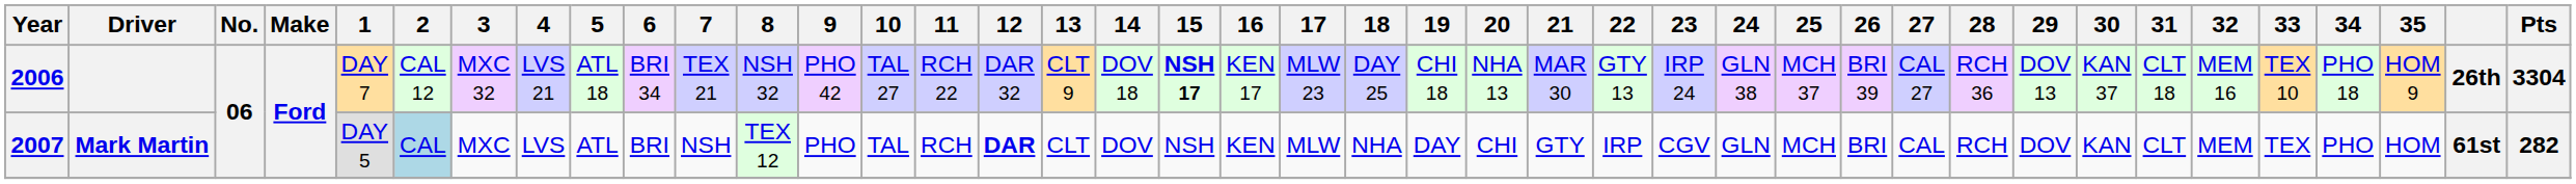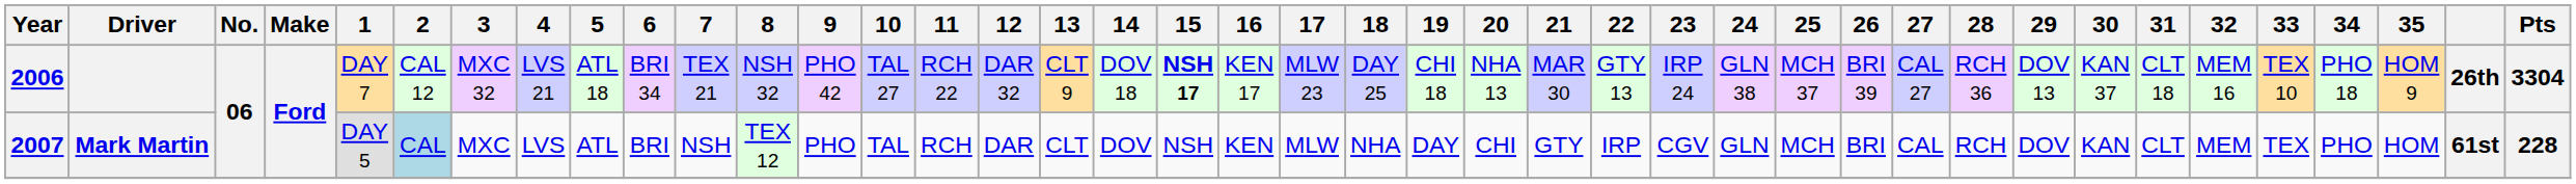 <table class="wikitable" style="text-align:center; font-size:75%">
 <tr>
 <th>Year</th>
 <th>Driver</th>
 <th>No.</th>
 <th>Make</th>
 <th>1</th>
 <th>2</th>
 <th>3</th>
 <th>4</th>
 <th>5</th>
 <th>6</th>
 <th>7</th>
 <th>8</th>
 <th>9</th>
 <th>10</th>
 <th>11</th>
 <th>12</th>
 <th>13</th>
 <th>14</th>
 <th>15</th>
 <th>16</th>
 <th>17</th>
 <th>18</th>
 <th>19</th>
 <th>20</th>
 <th>21</th>
 <th>22</th>
 <th>23</th>
 <th>24</th>
 <th>25</th>
 <th>26</th>
 <th>27</th>
 <th>28</th>
 <th>29</th>
 <th>30</th>
 <th>31</th>
 <th>32</th>
 <th>33</th>
 <th>34</th>
 <th>35</th>
 <th></th>
 <th>Pts</th>
 </tr>
 <tr>
 <th><a href='#'>2006</a></th>
 <th></th>
 <th rowspan=2>06</th>
 <th rowspan=2><a href='#'>Ford</a></th>
 <td style="background:#FFDF9F;"><a href='#'>DAY</a><br><small>7</small></td>
 <td style="background:#DFFFDF;"><a href='#'>CAL</a><br><small>12</small></td>
 <td style="background:#EFCFFF;"><a href='#'>MXC</a><br><small>32</small></td>
 <td style="background:#CFCFFF;"><a href='#'>LVS</a><br><small>21</small></td>
 <td style="background:#DFFFDF;"><a href='#'>ATL</a><br><small>18</small></td>
 <td style="background:#EFCFFF;"><a href='#'>BRI</a><br><small>34</small></td>
 <td style="background:#CFCFFF;"><a href='#'>TEX</a><br><small>21</small></td>
 <td style="background:#CFCFFF;"><a href='#'>NSH</a><br><small>32</small></td>
 <td style="background:#EFCFFF;"><a href='#'>PHO</a><br><small>42</small></td>
 <td style="background:#CFCFFF;"><a href='#'>TAL</a><br><small>27</small></td>
 <td style="background:#CFCFFF;"><a href='#'>RCH</a><br><small>22</small></td>
 <td style="background:#CFCFFF;"><a href='#'>DAR</a><br><small>32</small></td>
 <td style="background:#FFDF9F;"><a href='#'>CLT</a><br><small>9</small></td>
 <td style="background:#DFFFDF;"><a href='#'>DOV</a><br><small>18</small></td>
 <td style="background:#DFFFDF;"><strong><a href='#'>NSH</a><br><small>17</small></strong></td>
 <td style="background:#DFFFDF;"><a href='#'>KEN</a><br><small>17</small></td>
 <td style="background:#CFCFFF;"><a href='#'>MLW</a><br><small>23</small></td>
 <td style="background:#CFCFFF;"><a href='#'>DAY</a><br><small>25</small></td>
 <td style="background:#DFFFDF;"><a href='#'>CHI</a><br><small>18</small></td>
 <td style="background:#DFFFDF;"><a href='#'>NHA</a><br><small>13</small></td>
 <td style="background:#CFCFFF;"><a href='#'>MAR</a><br><small>30</small></td>
 <td style="background:#DFFFDF;"><a href='#'>GTY</a><br><small>13</small></td>
 <td style="background:#CFCFFF;"><a href='#'>IRP</a><br><small>24</small></td>
 <td style="background:#EFCFFF;"><a href='#'>GLN</a><br><small>38</small></td>
 <td style="background:#EFCFFF;"><a href='#'>MCH</a><br><small>37</small></td>
 <td style="background:#EFCFFF;"><a href='#'>BRI</a><br><small>39</small></td>
 <td style="background:#CFCFFF;"><a href='#'>CAL</a><br><small>27</small></td>
 <td style="background:#EFCFFF;"><a href='#'>RCH</a><br><small>36</small></td>
 <td style="background:#DFFFDF;"><a href='#'>DOV</a><br><small>13</small></td>
 <td style="background:#DFFFDF;"><a href='#'>KAN</a><br><small>37</small></td>
 <td style="background:#DFFFDF;"><a href='#'>CLT</a><br><small>18</small></td>
 <td style="background:#DFFFDF;"><a href='#'>MEM</a><br><small>16</small></td>
 <td style="background:#FFDF9F;"><a href='#'>TEX</a><br><small>10</small></td>
 <td style="background:#DFFFDF;"><a href='#'>PHO</a><br><small>18</small></td>
 <td style="background:#FFDF9F;"><a href='#'>HOM</a><br><small>9</small></td>
 <th>26th</th>
 <th>3304</th>
 </tr>
 <tr>
 <th><a href='#'>2007</a></th>
 <th><a href='#'>Mark Martin</a></th>
 <td style="background:#DFDFDF;"><a href='#'>DAY</a><br><small>5</small></td>
 <td style="background: lightblue;"><a href='#'>CAL</a></td>
 <td><a href='#'>MXC</a></td>
 <td><a href='#'>LVS</a></td>
 <td><a href='#'>ATL</a></td>
 <td><a href='#'>BRI</a></td>
 <td><a href='#'>NSH</a></td>
 <td style="background:#DFFFDF;"><a href='#'>TEX</a><br><small>12</small></td>
 <td><a href='#'>PHO</a></td>
 <td><a href='#'>TAL</a></td>
 <td><a href='#'>RCH</a></td>
-<td><strong><a href='#'>DAR</a></strong></td>
+<td><a href='#'>DAR</a></td>
 <td><a href='#'>CLT</a></td>
 <td><a href='#'>DOV</a></td>
 <td><a href='#'>NSH</a></td>
 <td><a href='#'>KEN</a></td>
 <td><a href='#'>MLW</a></td>
 <td><a href='#'>NHA</a></td>
 <td><a href='#'>DAY</a></td>
 <td><a href='#'>CHI</a></td>
 <td><a href='#'>GTY</a></td>
 <td><a href='#'>IRP</a></td>
 <td><a href='#'>CGV</a></td>
 <td><a href='#'>GLN</a></td>
 <td><a href='#'>MCH</a></td>
 <td><a href='#'>BRI</a></td>
 <td><a href='#'>CAL</a></td>
 <td><a href='#'>RCH</a></td>
 <td><a href='#'>DOV</a></td>
 <td><a href='#'>KAN</a></td>
 <td><a href='#'>CLT</a></td>
 <td><a href='#'>MEM</a></td>
 <td><a href='#'>TEX</a></td>
 <td><a href='#'>PHO</a></td>
 <td><a href='#'>HOM</a></td>
 <th>61st</th>
-<th>282</th>
+<th>228</th>
 </tr>
 <tr>
 </tr>
 </table>
